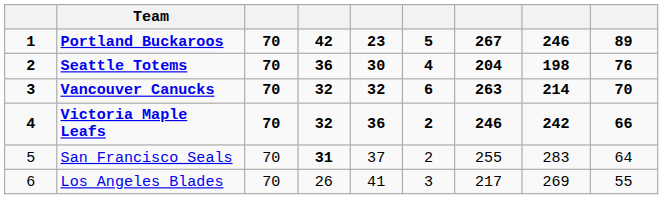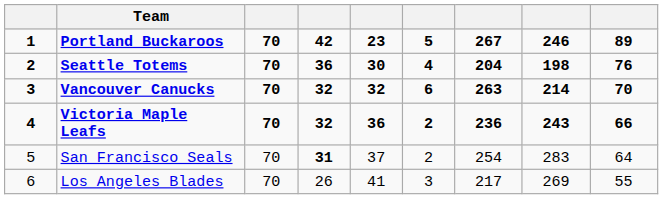 <table class="wikitable sortable">
 <tr>
 <th scope="col" style="width:3em"></th>
 <th scope="col" style="width:12em">Team</th>
 <th scope="col" style="width:3em" class="unsortable"></th>
 <th scope="col" style="width:3em"></th>
 <th scope="col" style="width:3em"></th>
 <th scope="col" style="width:3em"></th>
 <th scope="col" style="width:4em"></th>
 <th scope="col" style="width:4em"></th>
 <th scope="col" style="width:4em"></th>
 </tr>
 <tr style="text-align:center;font-weight:bold;">
 <td>1</td>
 <td style="text-align:left;"><a href='#'>Portland Buckaroos</a></td>
 <td>70</td>
 <td>42</td>
 <td>23</td>
 <td>5</td>
 <td>267</td>
 <td>246</td>
 <td>89</td>
 </tr>
 <tr style="text-align:center;font-weight:bold;">
 <td>2</td>
 <td style="text-align:left;"><a href='#'>Seattle Totems</a></td>
 <td>70</td>
 <td>36</td>
 <td>30</td>
 <td>4</td>
 <td>204</td>
 <td>198</td>
 <td>76</td>
 </tr>
 <tr style="text-align:center;font-weight:bold;">
 <td>3</td>
 <td style="text-align:left;"><a href='#'>Vancouver Canucks</a></td>
 <td>70</td>
 <td>32</td>
 <td>32</td>
 <td>6</td>
 <td>263</td>
 <td>214</td>
 <td>70</td>
 </tr>
 <tr style="text-align:center;font-weight:bold;">
 <td>4</td>
 <td style="text-align:left;"><a href='#'>Victoria Maple Leafs</a></td>
 <td>70</td>
 <td>32</td>
 <td>36</td>
 <td>2</td>
-<td>246</td>
-<td>242</td>
+<td>236</td>
+<td>243</td>
 <td>66</td>
 </tr>
 <tr style="text-align:center;">
 <td>5</td>
 <td style="text-align:left;"><a href='#'>San Francisco Seals</a></td>
 <td>70</td>
 <td><strong>31</strong></td>
 <td>37</td>
 <td>2</td>
-<td>255</td>
+<td>254</td>
 <td>283</td>
 <td>64</td>
 </tr>
 <tr style="text-align:center;">
 <td>6</td>
 <td style="text-align:left;"><a href='#'>Los Angeles Blades</a></td>
 <td>70</td>
 <td>26</td>
 <td>41</td>
 <td>3</td>
 <td>217</td>
 <td>269</td>
 <td>55</td>
 </tr>
 </table>
